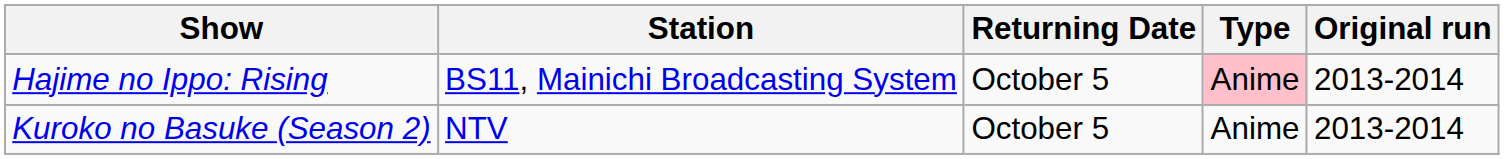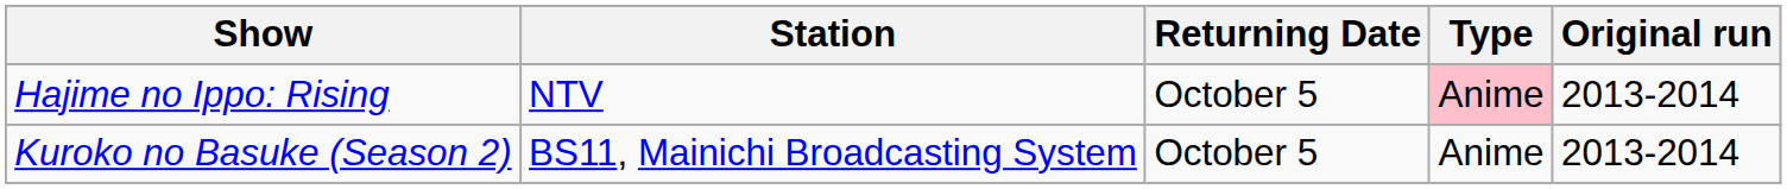 <table class="wikitable sortable">
 <tr>
 <th>Show</th>
 <th>Station</th>
 <th>Returning Date</th>
 <th>Type</th>
 <th>Original run</th>
 </tr>
 <tr>
 <td><em><a href='#'>Hajime no Ippo: Rising</a></em></td>
-<td><a href='#'>BS11</a>, <a href='#'>Mainichi Broadcasting System</a></td>
+<td><a href='#'>NTV</a></td>
 <td>October 5</td>
 <td style="background: pink;">Anime</td>
 <td>2013-2014</td>
 </tr>
 <tr>
 <td><em><a href='#'>Kuroko no Basuke (Season 2)</a></em></td>
-<td><a href='#'>NTV</a></td>
+<td><a href='#'>BS11</a>, <a href='#'>Mainichi Broadcasting System</a></td>
 <td>October 5</td>
 <td>Anime</td>
 <td>2013-2014</td>
 </tr>
 </table>
